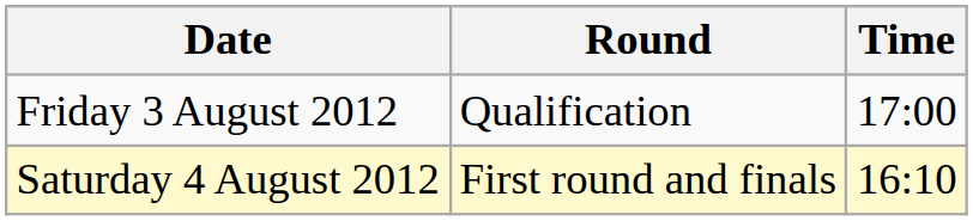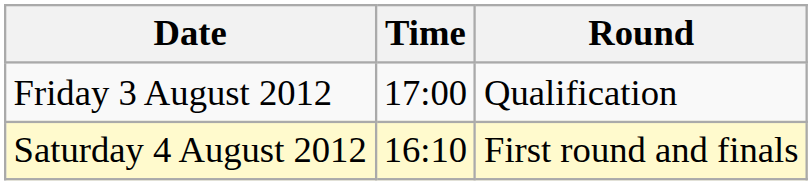 <table class="wikitable">
 <tr>
 <th>Date</th>
+<th>Time</th>
 <th>Round</th>
-<th>Time</th>
 </tr>
 <tr>
 <td>Friday 3 August 2012</td>
+<td>17:00</td>
 <td>Qualification</td>
-<td>17:00</td>
 </tr>
 <tr>
 <td style=background:lemonchiffon>Saturday 4 August 2012</td>
+<td style=background:lemonchiffon>16:10</td>
 <td style=background:lemonchiffon>First round and finals</td>
-<td style=background:lemonchiffon>16:10</td>
 </tr>
 </table>
